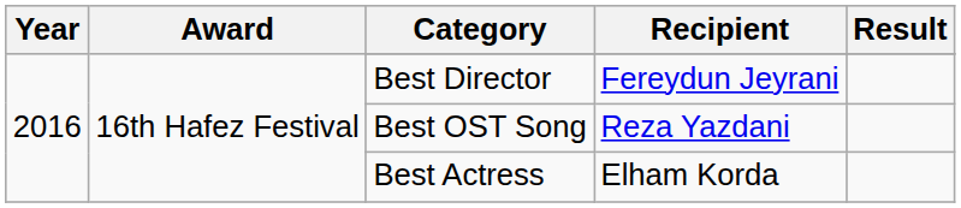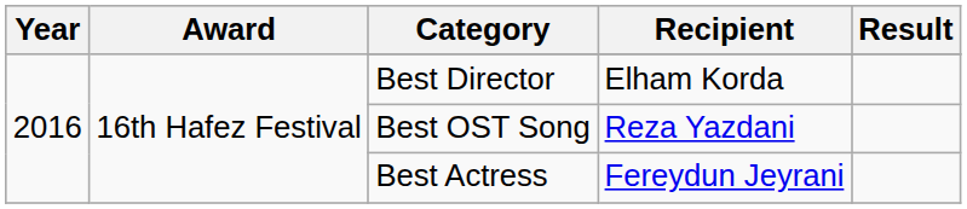 <table class="wikitable">
 <tr>
 <th>Year</th>
 <th>Award</th>
 <th>Category</th>
 <th>Recipient</th>
 <th>Result</th>
 </tr>
 <tr>
 <td rowspan="4">2016</td>
 <td rowspan="4" style="text-align:center;">16th Hafez Festival</td>
 </tr>
 <tr>
 <td>Best Director</td>
-<td><a href='#'>Fereydun Jeyrani</a></td>
+<td>Elham Korda</td>
 <td></td>
 </tr>
 <tr>
 <td>Best OST Song</td>
 <td><a href='#'>Reza Yazdani</a></td>
 <td></td>
 </tr>
 <tr>
 <td>Best Actress</td>
-<td>Elham Korda</td>
+<td><a href='#'>Fereydun Jeyrani</a></td>
 <td></td>
 </tr>
 </table>
